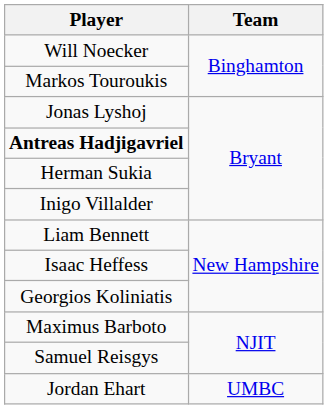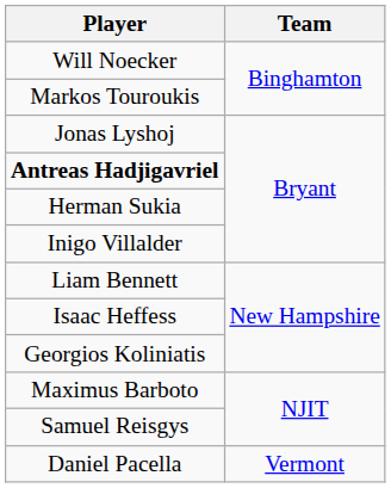 <table class="wikitable" style="text-align: center;">
 <tr>
 <th>Player</th>
 <th>Team</th>
 </tr>
 <tr>
 <td>Will Noecker</td>
 <td rowspan=2><a href='#'>Binghamton</a></td>
 </tr>
 <tr>
 <td>Markos Touroukis</td>
 </tr>
 <tr>
 <td>Jonas Lyshoj</td>
 <td rowspan=4><a href='#'>Bryant</a></td>
 </tr>
 <tr>
 <td><strong>Antreas Hadjigavriel</strong></td>
 </tr>
 <tr>
 <td>Herman Sukia</td>
 </tr>
 <tr>
 <td>Inigo Villalder</td>
 </tr>
 <tr>
 <td>Liam Bennett</td>
 <td rowspan=3><a href='#'>New Hampshire</a></td>
 </tr>
 <tr>
 <td>Isaac Heffess</td>
 </tr>
 <tr>
 <td>Georgios Koliniatis</td>
 </tr>
 <tr>
 <td>Maximus Barboto</td>
 <td rowspan=2><a href='#'>NJIT</a></td>
 </tr>
 <tr>
 <td>Samuel Reisgys</td>
 </tr>
 <tr>
-<td>Jordan Ehart</td>
-<td><a href='#'>UMBC</a></td>
+<td>Daniel Pacella</td>
+<td><a href='#'>Vermont</a></td>
 </tr>
 </table>
